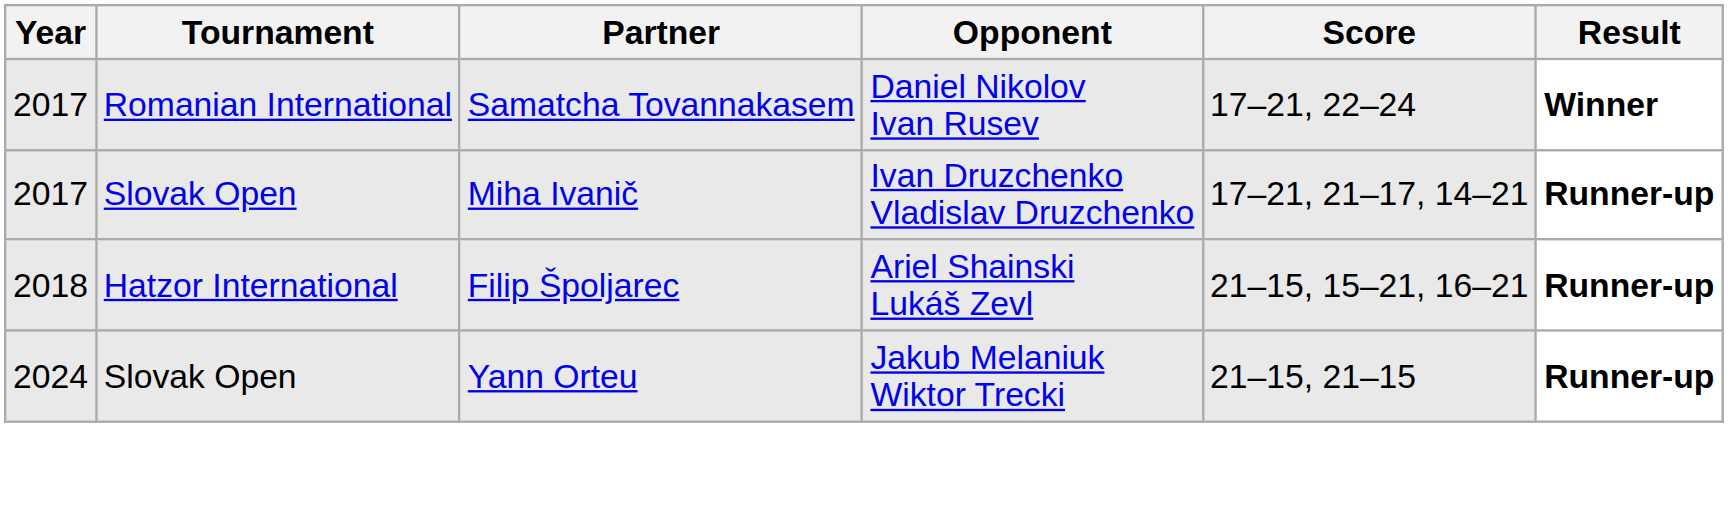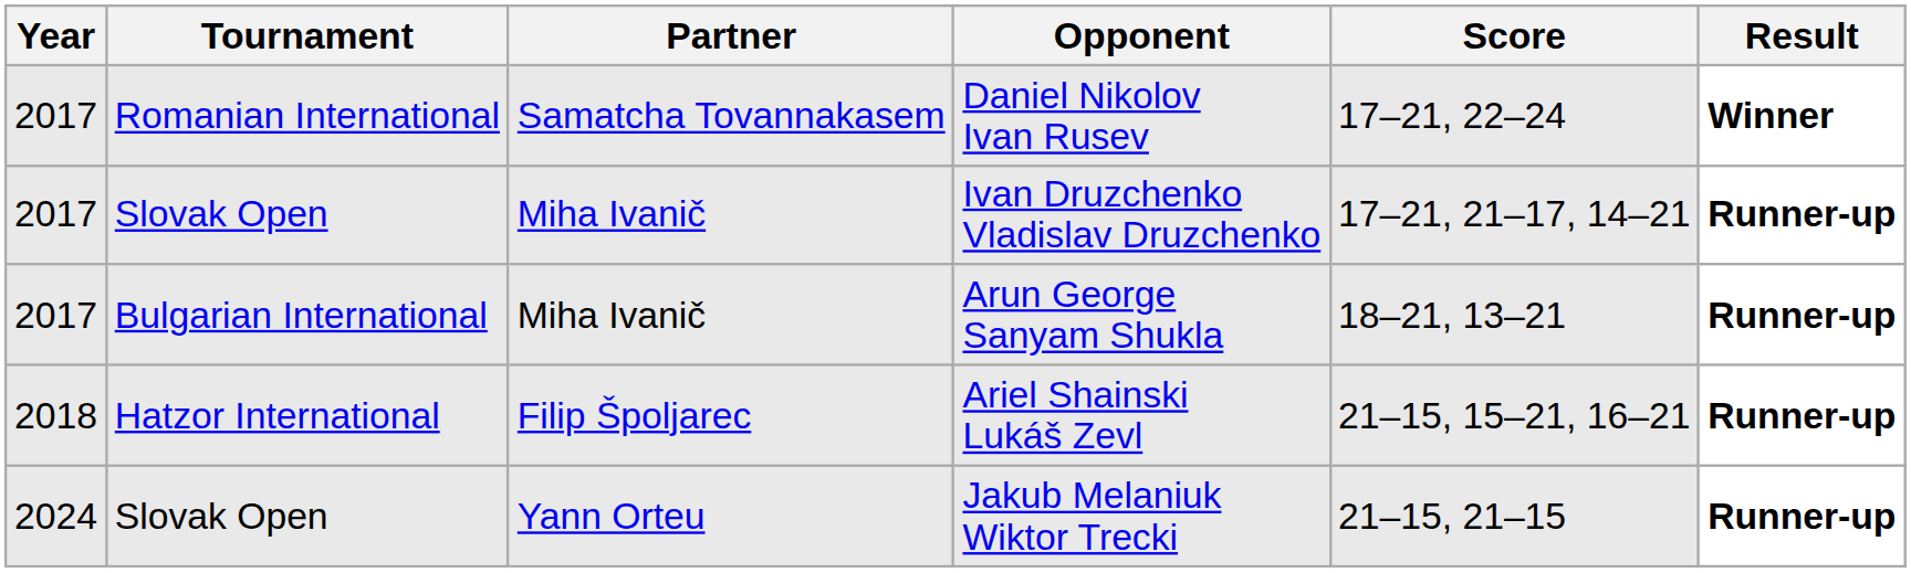 <table class="sortable wikitable" style="font-size: 90%;">
 <tr>
 <th>Year</th>
 <th>Tournament</th>
 <th>Partner</th>
 <th>Opponent</th>
 <th>Score</th>
 <th>Result</th>
 </tr>
 <tr style="background:#E9E9E9">
 <td align="center">2017</td>
 <td align="left"><a href='#'>Romanian International</a></td>
 <td align="left"> <a href='#'>Samatcha Tovannakasem</a></td>
 <td align="left"> <a href='#'>Daniel Nikolov</a><br> <a href='#'>Ivan Rusev</a></td>
 <td align="left">17–21, 22–24</td>
 <td style="text-align:left; background:white"> <strong>Winner</strong></td>
 </tr>
 <tr style="background:#E9E9E9">
 <td align="center">2017</td>
 <td align="left"><a href='#'>Slovak Open</a></td>
 <td align="left"> <a href='#'>Miha Ivanič</a></td>
 <td align="left"> <a href='#'>Ivan Druzchenko</a><br> <a href='#'>Vladislav Druzchenko</a></td>
 <td align="left">17–21, 21–17, 14–21</td>
 <td style="text-align:left; background:white"> <strong>Runner-up</strong></td>
 </tr>
 <tr style="background:#E9E9E9">
+<td align="center">2017</td>
+<td align="left"><a href='#'>Bulgarian International</a></td>
+<td align="left"> Miha Ivanič</td>
+<td align="left"> <a href='#'>Arun George</a><br> <a href='#'>Sanyam Shukla</a></td>
+<td align="left">18–21, 13–21</td>
+<td style="text-align:left; background:white"> <strong>Runner-up</strong></td>
+</tr>
+<tr style="background:#E9E9E9">
 <td align="center">2018</td>
 <td align="left"><a href='#'>Hatzor International</a></td>
 <td align="left"> <a href='#'>Filip Špoljarec</a></td>
 <td align="left"> <a href='#'>Ariel Shainski</a><br> <a href='#'>Lukáš Zevl</a></td>
 <td align="left">21–15, 15–21, 16–21</td>
 <td style="text-align:left; background:white"> <strong>Runner-up</strong></td>
 </tr>
 <tr style="background:#E9E9E9">
 <td align="center">2024</td>
 <td align="left">Slovak Open</td>
 <td align="left"> <a href='#'>Yann Orteu</a></td>
 <td align="left"> <a href='#'>Jakub Melaniuk</a><br> <a href='#'>Wiktor Trecki</a></td>
 <td align="left">21–15, 21–15</td>
 <td style="text-align:left; background:white"> <strong>Runner-up</strong></td>
 </tr>
 </table>
